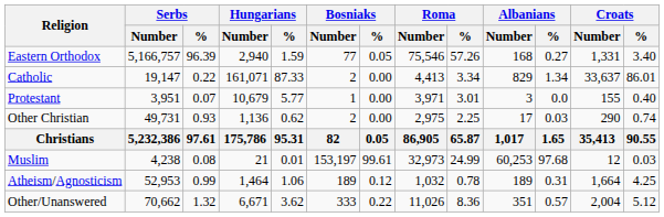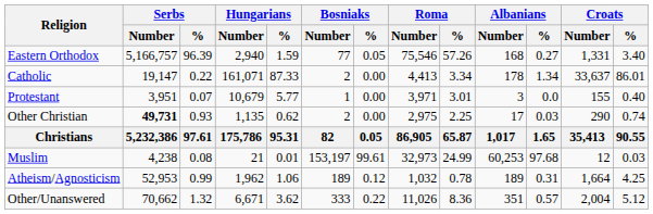 <table class="wikitable">
 <tr>
 <th rowspan="2">Religion</th>
 <th colspan="2"><a href='#'>Serbs</a></th>
 <th colspan="2"><a href='#'>Hungarians</a></th>
 <th colspan="2"><a href='#'>Bosniaks</a></th>
 <th colspan="2"><a href='#'>Roma</a></th>
 <th colspan="2"><a href='#'>Albanians</a></th>
 <th colspan="2"><a href='#'>Croats</a></th>
 </tr>
 <tr bgcolor="#e0e0e0">
 <th>Number</th>
 <th>%</th>
 <th>Number</th>
 <th>%</th>
 <th>Number</th>
 <th>%</th>
 <th>Number</th>
 <th>%</th>
 <th>Number</th>
 <th>%</th>
 <th>Number</th>
 <th>%</th>
 </tr>
 <tr>
 <td><a href='#'>Eastern Orthodox</a></td>
 <td align="right">5,166,757</td>
 <td align="right">96.39</td>
 <td align="right">2,940</td>
 <td align="right">1.59</td>
 <td align="right">77</td>
 <td align="right">0.05</td>
 <td align="right">75,546</td>
 <td align="right">57.26</td>
 <td align="right">168</td>
 <td align="right">0.27</td>
 <td align="right">1,331</td>
 <td align="right">3.40</td>
 </tr>
 <tr>
 <td><a href='#'>Catholic</a></td>
 <td align="right">19,147</td>
 <td align="right">0.22</td>
 <td align="right">161,071</td>
 <td align="right">87.33</td>
 <td align="right">2</td>
 <td align="right">0.00</td>
 <td align="right">4,413</td>
 <td align="right">3.34</td>
-<td align="right">829</td>
+<td align="right">178</td>
 <td align="right">1.34</td>
 <td align="right">33,637</td>
 <td align="right">86.01</td>
 </tr>
 <tr>
 <td><a href='#'>Protestant</a></td>
 <td align="right">3,951</td>
 <td align="right">0.07</td>
 <td align="right">10,679</td>
 <td align="right">5.77</td>
 <td align="right">1</td>
 <td align="right">0.00</td>
 <td align="right">3,971</td>
 <td align="right">3.01</td>
 <td align="right">3</td>
 <td align="right">0.0</td>
 <td align="right">155</td>
 <td align="right">0.40</td>
 </tr>
 <tr>
 <td>Other Christian</td>
-<td align="right">49,731</td>
+<td align="right"><strong>49,731</strong></td>
 <td align="right">0.93</td>
-<td align="right">1,136</td>
+<td align="right">1,135</td>
 <td align="right">0.62</td>
 <td align="right">2</td>
 <td align="right">0.00</td>
 <td align="right">2,975</td>
 <td align="right">2.25</td>
 <td align="right">17</td>
 <td align="right">0.03</td>
 <td align="right">290</td>
 <td align="right">0.74</td>
 </tr>
 <tr>
 <th>Christians</th>
 <th>5,232,386</th>
 <th>97.61</th>
 <th>175,786</th>
 <th>95.31</th>
 <th>82</th>
 <th>0.05</th>
 <th>86,905</th>
 <th>65.87</th>
 <th>1,017</th>
 <th>1.65</th>
 <th>35,413</th>
 <th>90.55</th>
 </tr>
 <tr>
 <td><a href='#'>Muslim</a></td>
 <td align="right">4,238</td>
 <td align="right">0.08</td>
 <td align="right">21</td>
 <td align="right">0.01</td>
 <td align="right">153,197</td>
 <td align="right">99.61</td>
 <td align="right">32,973</td>
 <td align="right">24.99</td>
 <td align="right">60,253</td>
 <td align="right">97.68</td>
 <td align="right">12</td>
 <td align="right">0.03</td>
 </tr>
 <tr>
 <td><a href='#'>Atheism</a>/<a href='#'>Agnosticism</a></td>
 <td align="right">52,953</td>
 <td align="right">0.99</td>
-<td align="right">1,464</td>
+<td align="right">1,962</td>
 <td align="right">1.06</td>
 <td align="right">189</td>
 <td align="right">0.12</td>
 <td align="right">1,032</td>
 <td align="right">0.78</td>
 <td align="right">189</td>
 <td align="right">0.31</td>
 <td align="right">1,664</td>
 <td align="right">4.25</td>
 </tr>
 <tr>
 <td>Other/Unanswered</td>
 <td align="right">70,662</td>
 <td align="right">1.32</td>
 <td align="right">6,671</td>
 <td align="right">3.62</td>
 <td align="right">333</td>
 <td align="right">0.22</td>
 <td align="right">11,026</td>
 <td align="right">8.36</td>
 <td align="right">351</td>
 <td align="right">0.57</td>
 <td align="right">2,004</td>
 <td align="right">5.12</td>
 </tr>
 </table>
